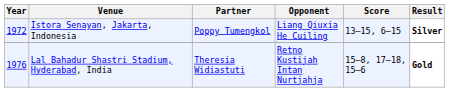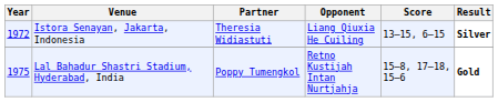 <table class="sortable wikitable" style="font-size: 90%;">
 <tr>
 <th>Year</th>
 <th>Venue</th>
 <th>Partner</th>
 <th>Opponent</th>
 <th>Score</th>
 <th>Result</th>
 </tr>
 <tr style="background:#ECF2FF">
 <td align="center"><a href='#'>1972</a></td>
 <td align="left"><a href='#'>Istora Senayan</a>, <a href='#'>Jakarta</a>, Indonesia</td>
-<td align="left"> <a href='#'>Poppy Tumengkol</a></td>
+<td align="left"> <a href='#'>Theresia Widiastuti</a></td>
 <td align="left"> <a href='#'>Liang Qiuxia</a><br> <a href='#'>He Cuiling</a></td>
 <td align="left">13–15, 6–15</td>
 <td style="text-align:left; background:white"> <strong>Silver</strong></td>
 </tr>
 <tr>
 </tr>
 <tr style="background:#ECF2FF">
-<td align="center"><a href='#'>1976</a></td>
+<td align="center"><a href='#'>1975</a></td>
 <td align="left"><a href='#'>Lal Bahadur Shastri Stadium, Hyderabad</a>, India</td>
-<td align="left"> <a href='#'>Theresia Widiastuti</a></td>
+<td align="left"> <a href='#'>Poppy Tumengkol</a></td>
 <td align="left"> <a href='#'>Retno Kustijah</a><br> <a href='#'>Intan Nurtjahja</a></td>
 <td align="left">15–8, 17–18, 15–6</td>
 <td style="text-align:left; background:white"> <strong>Gold</strong></td>
 </tr>
 </table>
